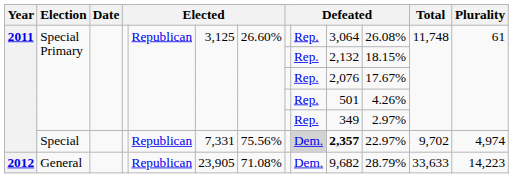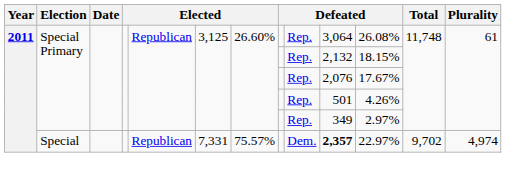 <table class=wikitable>
 <tr>
 <th>Year</th>
 <th>Election</th>
 <th>Date</th>
 <th ! colspan="4">Elected</th>
 <th ! colspan="4">Defeated</th>
 <th>Total</th>
 <th>Plurality</th>
 </tr>
 <tr>
 <th rowspan="6" valign="top"><a href='#'>2011<br></a></th>
 <td rowspan="5" valign="top">Special<br>Primary</td>
 <td rowspan="5" valign="top"></td>
 <td rowspan="5" valign="top"></td>
 <td rowspan="5" valign="top" ><a href='#'>Republican</a></td>
 <td rowspan="5" valign="top" align="right">3,125</td>
 <td rowspan="5" valign="top" align="right">26.60%</td>
 <td valign="top"></td>
 <td valign="top" ><a href='#'>Rep.</a></td>
 <td valign="top" align="right">3,064</td>
 <td valign="top" align="right">26.08%</td>
 <td rowspan="5" valign="top" align="right">11,748</td>
 <td rowspan="5" valign="top" align="right">61</td>
 </tr>
 <tr>
 <td valign="top"></td>
 <td valign="top" ><a href='#'>Rep.</a></td>
 <td valign="top" align="right">2,132</td>
 <td valign="top" align="right">18.15%</td>
 </tr>
 <tr>
 <td valign="top"></td>
 <td valign="top" ><a href='#'>Rep.</a></td>
 <td valign="top" align="right">2,076</td>
 <td valign="top" align="right">17.67%</td>
 </tr>
 <tr>
 <td valign="top"></td>
 <td valign="top" ><a href='#'>Rep.</a></td>
 <td valign="top" align="right">501</td>
 <td valign="top" align="right">4.26%</td>
 </tr>
 <tr>
 <td valign="top"></td>
 <td valign="top" ><a href='#'>Rep.</a></td>
 <td valign="top" align="right">349</td>
 <td valign="top" align="right">2.97%</td>
 </tr>
 <tr>
 <td valign="top">Special</td>
 <td valign="top"></td>
 <td valign="top"></td>
 <td valign="top" ><a href='#'>Republican</a></td>
 <td valign="top" align="right">7,331</td>
-<td valign="top" align="right">75.56%</td>
+<td valign="top" align="right">75.57%</td>
 <td valign="top"></td>
-<td valign="top"  style="background: lightgrey;"><a href='#'>Dem.</a></td>
+<td valign="top" ><a href='#'>Dem.</a></td>
 <td valign="top" align="right"><strong>2,357</strong></td>
 <td valign="top" align="right">22.97%</td>
 <td valign="top" align="right">9,702</td>
 <td valign="top" align="right">4,974</td>
 </tr>
-<tr>
-<th valign="top"><a href='#'>2012</a></th>
-<td valign="top">General</td>
-<td valign="top"></td>
-<td valign="top"></td>
-<td valign="top" ><a href='#'>Republican</a></td>
-<td valign="top" align="right">23,905</td>
-<td valign="top" align="right">71.08%</td>
-<td valign="top"></td>
-<td valign="top" ><a href='#'>Dem.</a></td>
-<td valign="top" align="right">9,682</td>
-<td valign="top" align="right">28.79%</td>
-<td valign="top" align="right">33,633</td>
-<td valign="top" align="right">14,223</td>
-</tr>
 </table>
